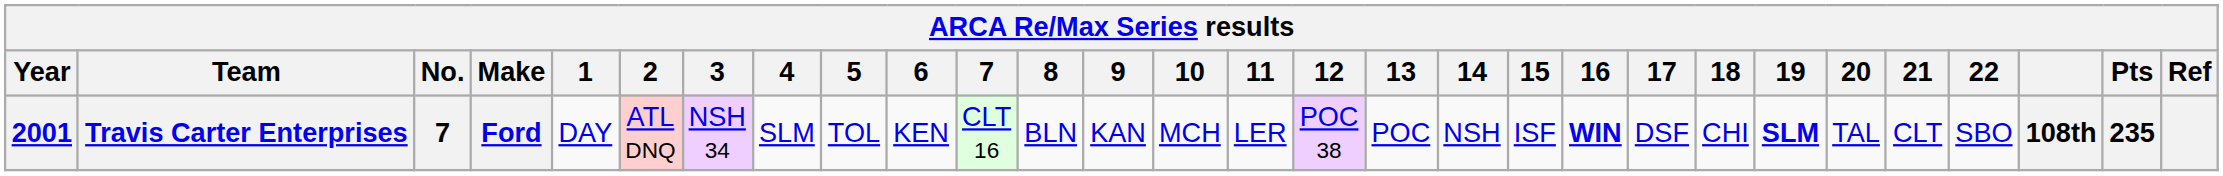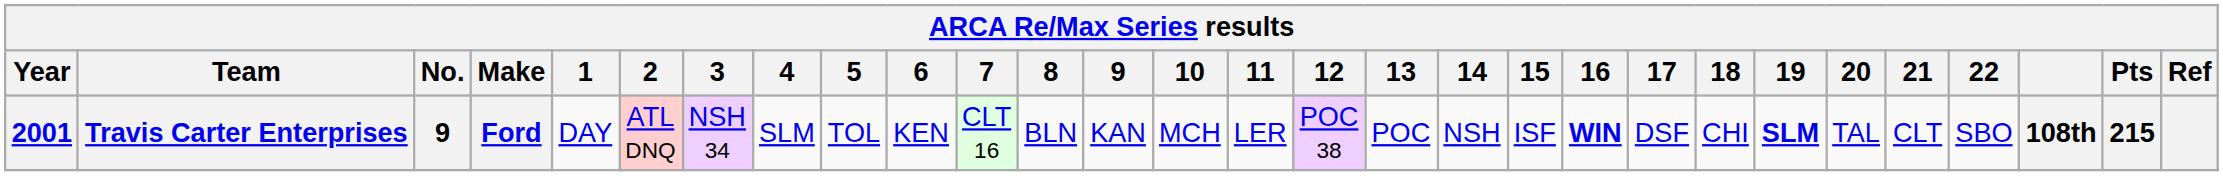 <table class="wikitable" style="text-align:center; font-size:75%">
 <tr>
 <th colspan=45><a href='#'>ARCA Re/Max Series</a> results</th>
 </tr>
 <tr>
 <th>Year</th>
 <th>Team</th>
 <th>No.</th>
 <th>Make</th>
 <th>1</th>
 <th>2</th>
 <th>3</th>
 <th>4</th>
 <th>5</th>
 <th>6</th>
 <th>7</th>
 <th>8</th>
 <th>9</th>
 <th>10</th>
 <th>11</th>
 <th>12</th>
 <th>13</th>
 <th>14</th>
 <th>15</th>
 <th>16</th>
 <th>17</th>
 <th>18</th>
 <th>19</th>
 <th>20</th>
 <th>21</th>
 <th>22</th>
 <th></th>
 <th>Pts</th>
 <th>Ref</th>
 </tr>
 <tr>
 <th><a href='#'>2001</a></th>
 <th><a href='#'>Travis Carter Enterprises</a></th>
-<th>7</th>
+<th>9</th>
 <th><a href='#'>Ford</a></th>
 <td><a href='#'>DAY</a></td>
 <td style="background:#FFCFCF;"><a href='#'>ATL</a><br><small>DNQ</small></td>
 <td style="background:#EFCFFF;"><a href='#'>NSH</a><br><small>34</small></td>
 <td><a href='#'>SLM</a></td>
 <td><a href='#'>TOL</a></td>
 <td><a href='#'>KEN</a></td>
 <td style="background:#DFFFDF;"><a href='#'>CLT</a><br><small>16</small></td>
 <td><a href='#'>BLN</a></td>
 <td><a href='#'>KAN</a></td>
 <td><a href='#'>MCH</a></td>
 <td><a href='#'>LER</a></td>
 <td style="background:#EFCFFF;"><a href='#'>POC</a><br><small>38</small></td>
 <td><a href='#'>POC</a></td>
 <td><a href='#'>NSH</a></td>
 <td><a href='#'>ISF</a></td>
 <td><strong><a href='#'>WIN</a></strong></td>
 <td><a href='#'>DSF</a></td>
 <td><a href='#'>CHI</a></td>
 <td><strong><a href='#'>SLM</a></strong></td>
 <td><a href='#'>TAL</a></td>
 <td><a href='#'>CLT</a></td>
 <td><a href='#'>SBO</a></td>
 <th>108th</th>
-<th>235</th>
+<th>215</th>
 <th></th>
 </tr>
 </table>
